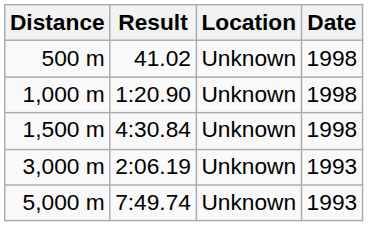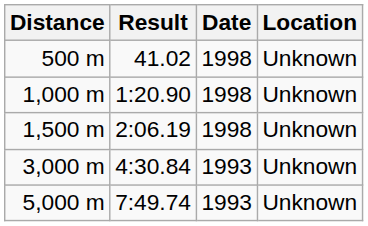 <table class="wikitable">
 <tr>
 <th>Distance</th>
 <th>Result</th>
+<th>Date</th>
 <th>Location</th>
-<th>Date</th>
 </tr>
 <tr align="right">
 <td>500 m</td>
 <td>41.02</td>
+<td>1998</td>
 <td align=right>Unknown</td>
-<td>1998</td>
 </tr>
 <tr align="right">
 <td>1,000 m</td>
 <td>1:20.90</td>
+<td>1998</td>
 <td align=right>Unknown</td>
-<td>1998</td>
 </tr>
 <tr align="right">
 <td>1,500 m</td>
-<td>4:30.84</td>
+<td>2:06.19</td>
+<td>1998</td>
 <td align=right>Unknown</td>
-<td>1998</td>
 </tr>
 <tr align="right">
 <td>3,000 m</td>
-<td>2:06.19</td>
+<td>4:30.84</td>
+<td>1993</td>
 <td align=right>Unknown</td>
-<td>1993</td>
 </tr>
 <tr align="right">
 <td>5,000 m</td>
 <td>7:49.74</td>
+<td>1993</td>
 <td align=right>Unknown</td>
-<td>1993</td>
 </tr>
 </table>
